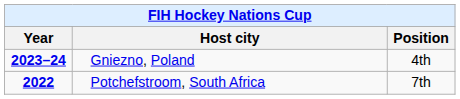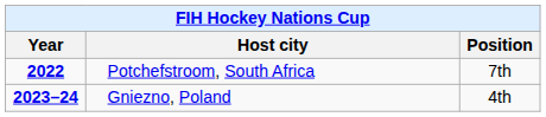 <table class="wikitable" style="text-align: center;">
 <tr>
 <th colspan=3 style="background-color: #ddeeff;"><a href='#'>FIH Hockey Nations Cup</a></th>
 </tr>
 <tr>
 <th style="width: 70px;">Year</th>
 <th style="width: 350px;">Host city</th>
 <th style="width: 70px;">Position</th>
 </tr>
 <tr>
+<td><strong><a href='#'>2022</a></strong></td>
+<td style="text-align: left; padding-left: 20px;"> <a href='#'>Potchefstroom</a>, <a href='#'>South Africa</a></td>
+<td>7th</td>
+</tr>
+<tr>
 <td><strong><a href='#'>2023–24</a></strong></td>
 <td style="text-align: left; padding-left: 20px;"> <a href='#'>Gniezno</a>, <a href='#'>Poland</a></td>
 <td>4th</td>
 </tr>
-<tr>
-<td><strong><a href='#'>2022</a></strong></td>
-<td style="text-align: left; padding-left: 20px;"> <a href='#'>Potchefstroom</a>, <a href='#'>South Africa</a></td>
-<td>7th</td>
-</tr>
 </table>
